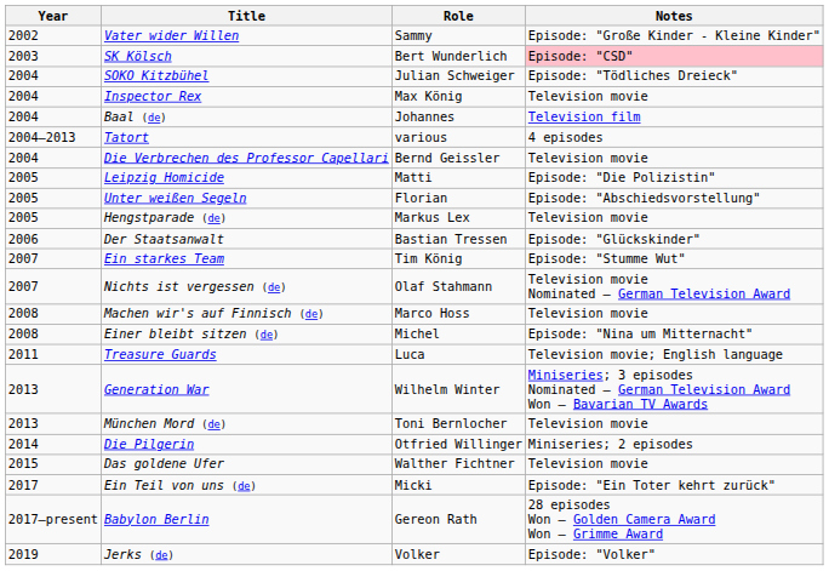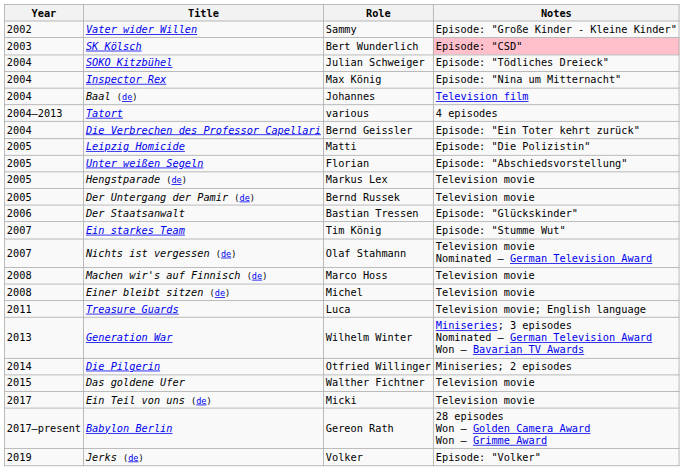 <table class="wikitable">
 <tr>
 <th scope="col">Year</th>
 <th scope="col">Title</th>
 <th scope="col">Role</th>
 <th scope="col" class="unsortable">Notes</th>
 </tr>
 <tr>
 <td>2002</td>
 <td><em><a href='#'>Vater wider Willen</a></em></td>
 <td>Sammy</td>
 <td>Episode: "Große Kinder - Kleine Kinder"</td>
 </tr>
 <tr>
 <td>2003</td>
 <td><em><a href='#'>SK Kölsch</a></em></td>
 <td>Bert Wunderlich</td>
 <td style="background: pink;">Episode: "CSD"</td>
 </tr>
 <tr>
 <td>2004</td>
 <td><em><a href='#'>SOKO Kitzbühel</a></em></td>
 <td>Julian Schweiger</td>
 <td>Episode: "Tödliches Dreieck"</td>
 </tr>
 <tr>
 <td>2004</td>
 <td><em><a href='#'>Inspector Rex</a></em></td>
 <td>Max König</td>
-<td>Television movie</td>
+<td>Episode: "Nina um Mitternacht"</td>
 </tr>
 <tr>
 <td>2004</td>
 <td><em>Baal</em> <small>(<a href='#'>de</a>)</small></td>
 <td>Johannes</td>
 <td><a href='#'>Television film</a></td>
 </tr>
 <tr>
 <td>2004–2013</td>
 <td><em><a href='#'>Tatort</a></em></td>
 <td>various</td>
 <td>4 episodes</td>
 </tr>
 <tr>
 <td>2004</td>
 <td><em><a href='#'>Die Verbrechen des Professor Capellari</a></em></td>
 <td>Bernd Geissler</td>
-<td>Television movie</td>
+<td>Episode: "Ein Toter kehrt zurück"</td>
 </tr>
 <tr>
 <td>2005</td>
 <td><em><a href='#'>Leipzig Homicide</a></em></td>
 <td>Matti</td>
 <td>Episode: "Die Polizistin"</td>
 </tr>
 <tr>
 <td>2005</td>
 <td><em><a href='#'>Unter weißen Segeln</a></em></td>
 <td>Florian</td>
 <td>Episode: "Abschiedsvorstellung"</td>
 </tr>
 <tr>
 <td>2005</td>
 <td><em>Hengstparade</em> <small>(<a href='#'>de</a>)</small></td>
 <td>Markus Lex</td>
+<td>Television movie</td>
+</tr>
+<tr>
+<td>2005</td>
+<td><em>Der Untergang der Pamir</em> <small>(<a href='#'>de</a>)</small></td>
+<td>Bernd Russek</td>
 <td>Television movie</td>
 </tr>
 <tr>
 <td>2006</td>
 <td><em>Der Staatsanwalt</em></td>
 <td>Bastian Tressen</td>
 <td>Episode: "Glückskinder"</td>
 </tr>
 <tr>
 <td>2007</td>
 <td><em><a href='#'>Ein starkes Team</a></em></td>
 <td>Tim König</td>
 <td>Episode: "Stumme Wut"</td>
 </tr>
 <tr>
 <td>2007</td>
 <td><em>Nichts ist vergessen</em> <small>(<a href='#'>de</a>)</small></td>
 <td>Olaf Stahmann</td>
 <td>Television movie<br>Nominated – <a href='#'>German Television Award</a></td>
 </tr>
 <tr>
 <td>2008</td>
 <td><em>Machen wir's auf Finnisch</em> <small>(<a href='#'>de</a>)</small></td>
 <td>Marco Hoss</td>
 <td>Television movie</td>
 </tr>
 <tr>
 <td>2008</td>
 <td><em>Einer bleibt sitzen</em> <small>(<a href='#'>de</a>)</small></td>
 <td>Michel</td>
-<td>Episode: "Nina um Mitternacht"</td>
+<td>Television movie</td>
 </tr>
 <tr>
 <td>2011</td>
 <td><em><a href='#'>Treasure Guards</a></em></td>
 <td>Luca</td>
 <td>Television movie; English language</td>
 </tr>
 <tr>
 <td>2013</td>
 <td><em><a href='#'>Generation War</a></em></td>
 <td>Wilhelm Winter</td>
 <td><a href='#'>Miniseries</a>; 3 episodes<br>Nominated – <a href='#'>German Television Award</a><br>Won – <a href='#'>Bavarian TV Awards</a></td>
-</tr>
-<tr>
-<td>2013</td>
-<td><em>München Mord</em> <small>(<a href='#'>de</a>)</small></td>
-<td>Toni Bernlocher</td>
-<td>Television movie</td>
 </tr>
 <tr>
 <td>2014</td>
 <td><em><a href='#'>Die Pilgerin</a></em></td>
 <td>Otfried Willinger</td>
 <td>Miniseries; 2 episodes</td>
 </tr>
 <tr>
 <td>2015</td>
 <td><em>Das goldene Ufer</em></td>
 <td>Walther Fichtner</td>
 <td>Television movie</td>
 </tr>
 <tr>
 <td>2017</td>
 <td><em>Ein Teil von uns</em> <small>(<a href='#'>de</a>)</small></td>
 <td>Micki</td>
-<td>Episode: "Ein Toter kehrt zurück"</td>
+<td>Television movie</td>
 </tr>
 <tr>
 <td>2017–present</td>
 <td><em><a href='#'>Babylon Berlin</a></em></td>
 <td>Gereon Rath</td>
 <td>28 episodes<br>Won – <a href='#'>Golden Camera Award</a><br>Won – <a href='#'>Grimme Award</a></td>
 </tr>
 <tr>
 <td>2019</td>
 <td><em>Jerks</em> <small>(<a href='#'>de</a>)</small></td>
 <td>Volker</td>
 <td>Episode: "Volker"</td>
 </tr>
 </table>
